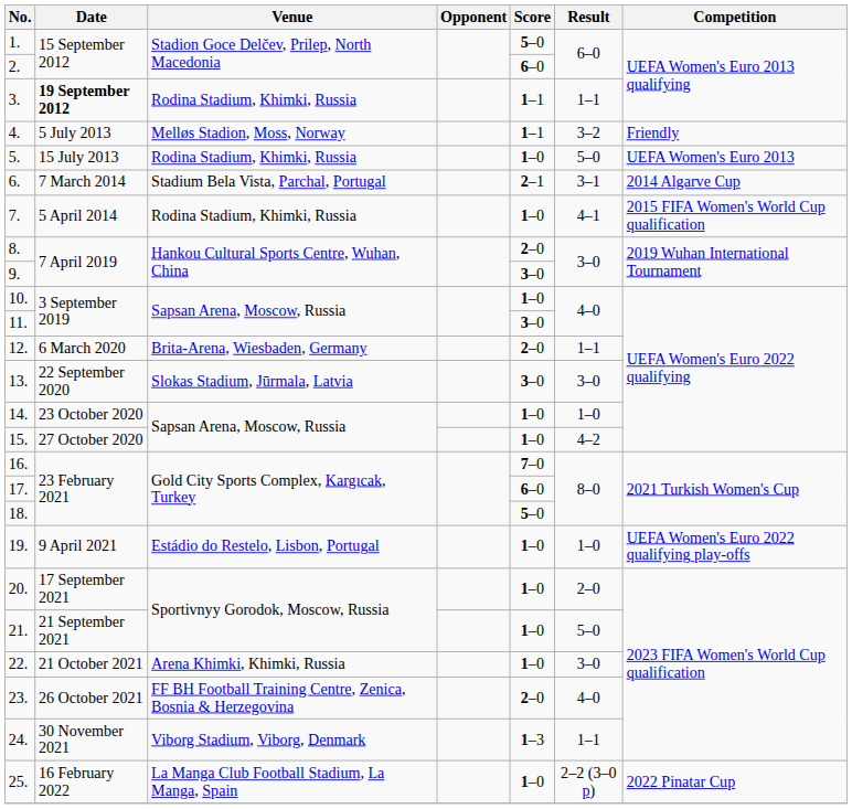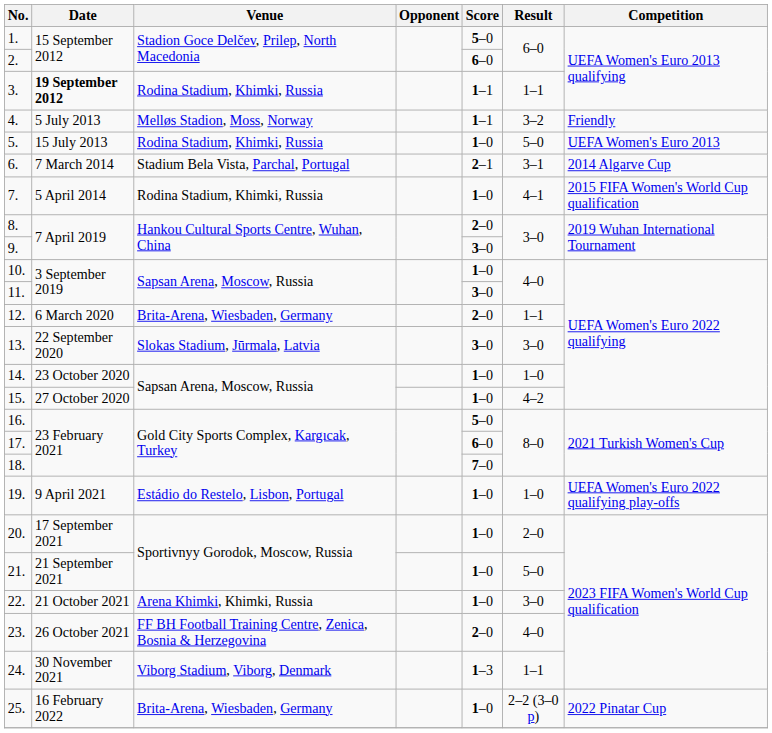 <table class="wikitable">
 <tr>
 <th>No.</th>
 <th>Date</th>
 <th>Venue</th>
 <th>Opponent</th>
 <th>Score</th>
 <th>Result</th>
 <th>Competition</th>
 </tr>
 <tr>
 <td>1.</td>
 <td rowspan=2>15 September 2012</td>
 <td rowspan=2><a href='#'>Stadion Goce Delčev</a>, <a href='#'>Prilep</a>, <a href='#'>North Macedonia</a></td>
 <td rowspan=2></td>
 <td align=center><strong>5</strong>–0</td>
 <td rowspan=2 align=center>6–0</td>
 <td rowspan=3><a href='#'>UEFA Women's Euro 2013 qualifying</a></td>
 </tr>
 <tr>
 <td>2.</td>
 <td align=center><strong>6</strong>–0</td>
 </tr>
 <tr>
 <td>3.</td>
 <td><strong>19 September 2012</strong></td>
 <td><a href='#'>Rodina Stadium</a>, <a href='#'>Khimki</a>, <a href='#'>Russia</a></td>
 <td></td>
 <td align=center><strong>1</strong>–1</td>
 <td align=center>1–1</td>
 </tr>
 <tr>
 <td>4.</td>
 <td>5 July 2013</td>
 <td><a href='#'>Melløs Stadion</a>, <a href='#'>Moss</a>, <a href='#'>Norway</a></td>
 <td></td>
 <td align=center><strong>1</strong>–1</td>
 <td align=center>3–2</td>
 <td><a href='#'>Friendly</a></td>
 </tr>
 <tr>
 <td>5.</td>
 <td>15 July 2013</td>
 <td><a href='#'>Rodina Stadium</a>, <a href='#'>Khimki</a>, <a href='#'>Russia</a></td>
 <td></td>
 <td align=center><strong>1</strong>–0</td>
 <td align=center>5–0</td>
 <td><a href='#'>UEFA Women's Euro 2013</a></td>
 </tr>
 <tr>
 <td>6.</td>
 <td>7 March 2014</td>
 <td>Stadium Bela Vista, <a href='#'>Parchal</a>, <a href='#'>Portugal</a></td>
 <td></td>
 <td align=center><strong>2</strong>–1</td>
 <td align=center>3–1</td>
 <td><a href='#'>2014 Algarve Cup</a></td>
 </tr>
 <tr>
 <td>7.</td>
 <td>5 April 2014</td>
 <td>Rodina Stadium, Khimki, Russia</td>
 <td></td>
 <td align=center><strong>1</strong>–0</td>
 <td align=center>4–1</td>
 <td><a href='#'>2015 FIFA Women's World Cup qualification</a></td>
 </tr>
 <tr>
 <td>8.</td>
 <td rowspan=2>7 April 2019</td>
 <td rowspan=2><a href='#'>Hankou Cultural Sports Centre</a>, <a href='#'>Wuhan</a>, <a href='#'>China</a></td>
 <td rowspan=2></td>
 <td align=center><strong>2</strong>–0</td>
 <td rowspan=2 align=center>3–0</td>
 <td rowspan=2><a href='#'>2019 Wuhan International Tournament</a></td>
 </tr>
 <tr>
 <td>9.</td>
 <td align=center><strong>3</strong>–0</td>
 </tr>
 <tr>
 <td>10.</td>
 <td rowspan=2>3 September 2019</td>
 <td rowspan=2><a href='#'>Sapsan Arena</a>, <a href='#'>Moscow</a>, Russia</td>
 <td rowspan=2></td>
 <td align=center><strong>1</strong>–0</td>
 <td rowspan=2 align=center>4–0</td>
 <td rowspan=6><a href='#'>UEFA Women's Euro 2022 qualifying</a></td>
 </tr>
 <tr>
 <td>11.</td>
 <td align=center><strong>3</strong>–0</td>
 </tr>
 <tr>
 <td>12.</td>
 <td>6 March 2020</td>
 <td><a href='#'>Brita-Arena</a>, <a href='#'>Wiesbaden</a>, <a href='#'>Germany</a></td>
 <td></td>
 <td align=center><strong>2</strong>–0</td>
 <td align=center>1–1</td>
 </tr>
 <tr>
 <td>13.</td>
 <td>22 September 2020</td>
 <td><a href='#'>Slokas Stadium</a>, <a href='#'>Jūrmala</a>, <a href='#'>Latvia</a></td>
 <td></td>
 <td align=center><strong>3</strong>–0</td>
 <td align=center>3–0</td>
 </tr>
 <tr>
 <td>14.</td>
 <td>23 October 2020</td>
 <td rowspan=2>Sapsan Arena, Moscow, Russia</td>
 <td></td>
 <td align=center><strong>1</strong>–0</td>
 <td align=center>1–0</td>
 </tr>
 <tr>
 <td>15.</td>
 <td>27 October 2020</td>
 <td></td>
 <td align=center><strong>1</strong>–0</td>
 <td align=center>4–2</td>
 </tr>
 <tr>
 <td>16.</td>
 <td rowspan=3>23 February 2021</td>
 <td rowspan=3>Gold City Sports Complex, <a href='#'>Kargıcak</a>, <a href='#'>Turkey</a></td>
 <td rowspan=3></td>
-<td align=center><strong>7</strong>–0</td>
+<td align=center><strong>5</strong>–0</td>
 <td rowspan=3 align=center>8–0</td>
 <td rowspan=3><a href='#'>2021 Turkish Women's Cup</a></td>
 </tr>
 <tr>
 <td>17.</td>
 <td align=center><strong>6</strong>–0</td>
 </tr>
 <tr>
 <td>18.</td>
-<td align=center><strong>5</strong>–0</td>
+<td align=center><strong>7</strong>–0</td>
 </tr>
 <tr>
 <td>19.</td>
 <td>9 April 2021</td>
 <td><a href='#'>Estádio do Restelo</a>, <a href='#'>Lisbon</a>, <a href='#'>Portugal</a></td>
 <td></td>
 <td align=center><strong>1</strong>–0</td>
 <td align=center>1–0</td>
 <td><a href='#'>UEFA Women's Euro 2022 qualifying play-offs</a></td>
 </tr>
 <tr>
 <td>20.</td>
 <td>17 September 2021</td>
 <td rowspan=2>Sportivnyy Gorodok, Moscow, Russia</td>
 <td></td>
 <td align=center><strong>1</strong>–0</td>
 <td align=center>2–0</td>
 <td rowspan=5><a href='#'>2023 FIFA Women's World Cup qualification</a></td>
 </tr>
 <tr>
 <td>21.</td>
 <td>21 September 2021</td>
 <td></td>
 <td align=center><strong>1</strong>–0</td>
 <td align=center>5–0</td>
 </tr>
 <tr>
 <td>22.</td>
 <td>21 October 2021</td>
 <td><a href='#'>Arena Khimki</a>, Khimki, Russia</td>
 <td></td>
 <td align=center><strong>1</strong>–0</td>
 <td align=center>3–0</td>
 </tr>
 <tr>
 <td>23.</td>
 <td>26 October 2021</td>
 <td><a href='#'>FF BH Football Training Centre</a>, <a href='#'>Zenica</a>, <a href='#'>Bosnia & Herzegovina</a></td>
 <td></td>
 <td align=center><strong>2</strong>–0</td>
 <td align=center>4–0</td>
 </tr>
 <tr>
 <td>24.</td>
 <td>30 November 2021</td>
 <td><a href='#'>Viborg Stadium</a>, <a href='#'>Viborg</a>, <a href='#'>Denmark</a></td>
 <td></td>
 <td align=center><strong>1</strong>–3</td>
 <td align=center>1–1</td>
 </tr>
 <tr>
 <td>25.</td>
 <td>16 February 2022</td>
-<td><a href='#'>La Manga Club Football Stadium</a>, <a href='#'>La Manga</a>, <a href='#'>Spain</a></td>
+<td><a href='#'>Brita-Arena</a>, <a href='#'>Wiesbaden</a>, <a href='#'>Germany</a></td>
 <td></td>
 <td align=center><strong>1</strong>–0</td>
 <td align=center>2–2 (3–0 <a href='#'>p</a>)</td>
 <td><a href='#'>2022 Pinatar Cup</a></td>
 </tr>
 <tr>
 </tr>
 </table>
